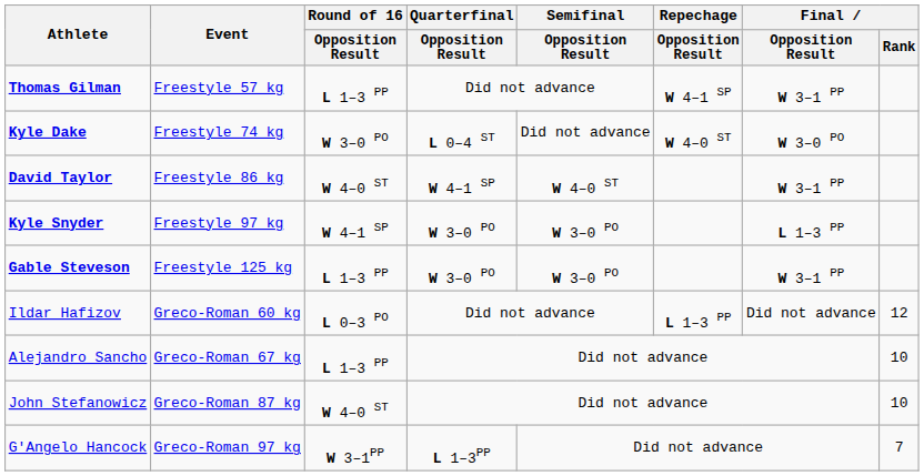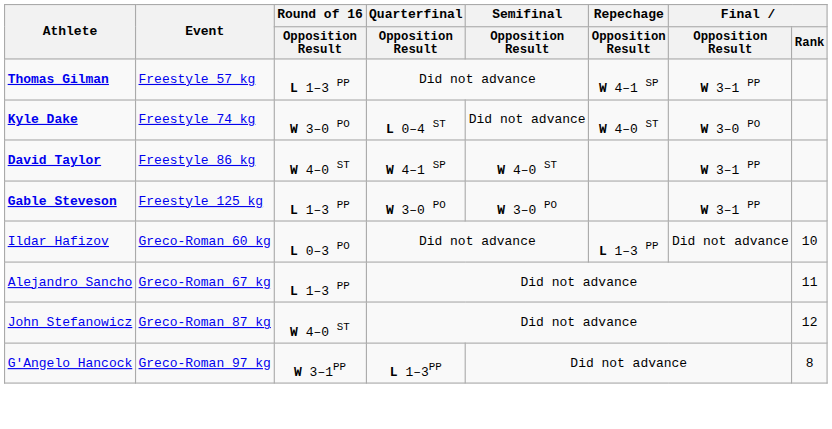 <table class=wikitable style=font-size:90%;text-align:center>
 <tr>
 <th rowspan=2>Athlete</th>
 <th rowspan=2>Event</th>
 <th>Round of 16</th>
 <th>Quarterfinal</th>
 <th>Semifinal</th>
 <th>Repechage</th>
 <th colspan=2>Final / </th>
 </tr>
 <tr style=font-size:95%>
 <th>Opposition<br>Result</th>
 <th>Opposition<br>Result</th>
 <th>Opposition<br>Result</th>
 <th>Opposition<br>Result</th>
 <th>Opposition<br>Result</th>
 <th>Rank</th>
 </tr>
 <tr>
 <td align=left><strong><a href='#'>Thomas Gilman</a></strong></td>
 <td align=left><a href='#'>Freestyle 57 kg</a></td>
 <td><br><strong>L</strong> 1–3 <sup>PP</sup></td>
 <td colspan=2>Did not advance</td>
 <td><br><strong>W</strong> 4–1 <sup>SP</sup></td>
 <td><br><strong>W</strong> 3–1 <sup>PP</sup></td>
 <td></td>
 </tr>
 <tr>
 <td align=left><strong><a href='#'>Kyle Dake</a></strong></td>
 <td align=left><a href='#'>Freestyle 74 kg</a></td>
 <td><br><strong>W</strong> 3–0 <sup>PO</sup></td>
 <td><br><strong>L</strong> 0–4 <sup>ST</sup></td>
 <td>Did not advance</td>
 <td><br><strong>W</strong> 4–0 <sup>ST</sup></td>
 <td><br><strong>W</strong> 3–0 <sup>PO</sup></td>
 <td></td>
 </tr>
 <tr>
 <td align=left><strong><a href='#'>David Taylor</a></strong></td>
 <td align=left><a href='#'>Freestyle 86 kg</a></td>
 <td><br><strong>W</strong> 4–0 <sup>ST</sup></td>
 <td><br><strong>W</strong> 4–1 <sup>SP</sup></td>
 <td><br><strong>W</strong> 4–0 <sup>ST</sup></td>
 <td></td>
 <td><br><strong>W</strong> 3–1 <sup>PP</sup></td>
 <td></td>
 </tr>
 <tr>
-<td align=left><strong><a href='#'>Kyle Snyder</a></strong></td>
-<td align=left><a href='#'>Freestyle 97 kg</a></td>
-<td><br><strong>W</strong> 4–1 <sup>SP</sup></td>
-<td><br><strong>W</strong> 3–0 <sup>PO</sup></td>
-<td><br><strong>W</strong> 3–0 <sup>PO</sup></td>
-<td></td>
-<td><br><strong>L</strong> 1–3 <sup>PP</sup></td>
-<td></td>
-</tr>
-<tr>
 <td align=left><strong><a href='#'>Gable Steveson</a></strong></td>
 <td align=left><a href='#'>Freestyle 125 kg</a></td>
 <td><br><strong>L</strong> 1–3 <sup>PP</sup></td>
 <td><br><strong>W</strong> 3–0 <sup>PO</sup></td>
 <td><br><strong>W</strong> 3–0 <sup>PO</sup></td>
 <td></td>
 <td><br><strong>W</strong> 3–1 <sup>PP</sup></td>
 <td></td>
 </tr>
 <tr>
 <td align=left><a href='#'>Ildar Hafizov</a></td>
 <td align=left><a href='#'>Greco-Roman 60 kg</a></td>
 <td><br><strong>L</strong> 0–3 <sup>PO</sup></td>
 <td colspan=2>Did not advance</td>
 <td><br><strong>L</strong> 1–3 <sup>PP</sup></td>
 <td>Did not advance</td>
-<td>12</td>
+<td>10</td>
 </tr>
 <tr>
 <td align=left><a href='#'>Alejandro Sancho</a></td>
 <td align=left><a href='#'>Greco-Roman 67 kg</a></td>
 <td><br><strong>L</strong> 1–3 <sup>PP</sup></td>
 <td colspan=4>Did not advance</td>
-<td>10</td>
+<td>11</td>
 </tr>
 <tr>
 <td align=left><a href='#'>John Stefanowicz</a></td>
 <td align=left><a href='#'>Greco-Roman 87 kg</a></td>
 <td><br><strong>W</strong> 4–0 <sup>ST</sup></td>
 <td colspan=4>Did not advance</td>
-<td>10</td>
+<td>12</td>
 </tr>
 <tr>
 <td align=left><a href='#'>G'Angelo Hancock</a></td>
 <td align=left><a href='#'>Greco-Roman 97 kg</a></td>
 <td><br><strong>W</strong> 3–1<sup>PP</sup></td>
 <td><br><strong>L</strong> 1–3<sup>PP</sup></td>
 <td colspan=3>Did not advance</td>
-<td>7</td>
+<td>8</td>
 </tr>
 </table>
